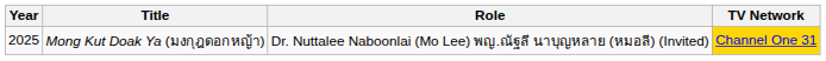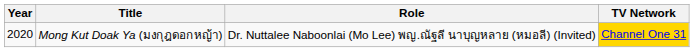 <table class="wikitable">
 <tr>
 <th>Year</th>
 <th>Title</th>
 <th>Role</th>
 <th>TV Network</th>
 </tr>
 <tr>
-<td>2025</td>
+<td>2020</td>
 <td><em>Mong Kut Doak Ya</em> (มงกุฎดอกหญ้า)</td>
 <td>Dr. Nuttalee Naboonlai (Mo Lee) พญ.ณัฐลี นาบุญหลาย (หมอลี) (Invited)</td>
 <td style="background: gold;"><a href='#'>Channel One 31</a></td>
 </tr>
 </table>
